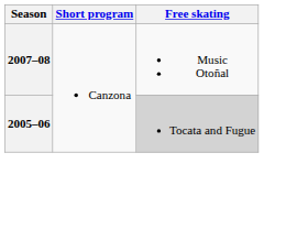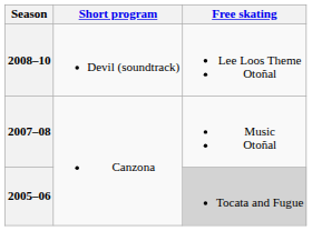 <table class="wikitable" style="text-align:center">
 <tr>
 <th>Season</th>
 <th><a href='#'>Short program</a></th>
 <th><a href='#'>Free skating</a></th>
+</tr>
+<tr>
+<th>2008–10 <br> </th>
+<td><br><ul><li>Devil (soundtrack)</li></ul></td>
+<td><br><ul><li>Lee Loos Theme <br></li><li>Otoñal <br></li></ul></td>
 </tr>
 <tr>
 <th>2007–08 <br> </th>
 <td rowspan=2><br><ul><li>Canzona <br></li></ul></td>
 <td><br><ul><li>Music <br></li><li>Otoñal <br></li></ul></td>
 </tr>
 <tr>
 <th>2005–06 <br> </th>
 <td style="background: lightgrey;"><br><ul><li>Tocata and Fugue <br></li></ul></td>
 </tr>
 </table>
